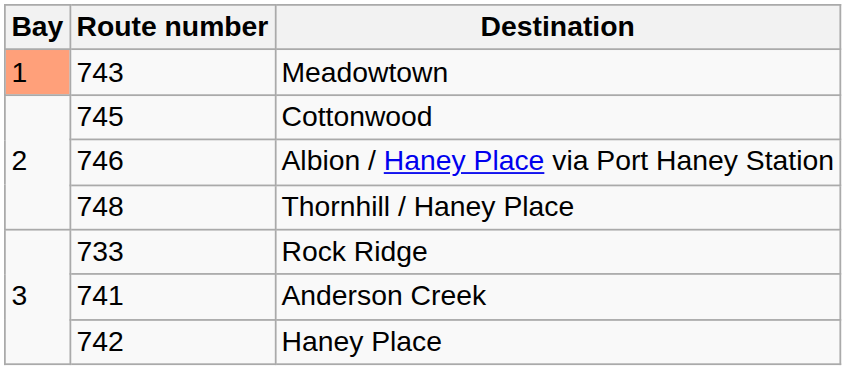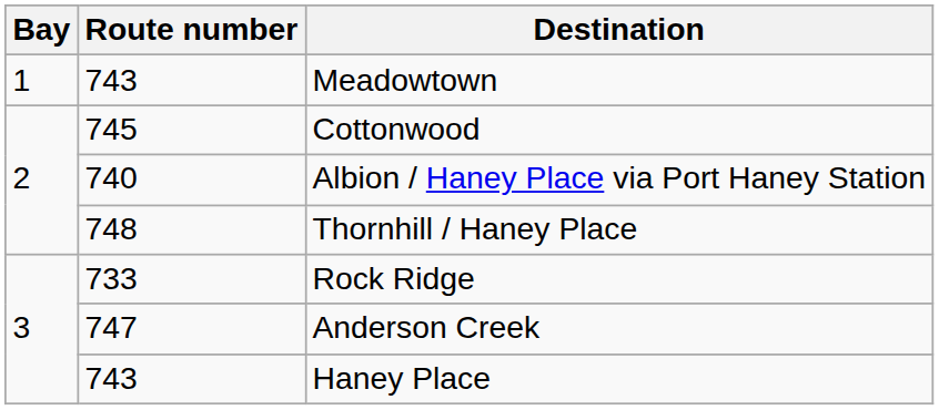 <table class="wikitable">
 <tr>
 <th>Bay</th>
 <th>Route number</th>
 <th>Destination</th>
 </tr>
 <tr>
-<td style="background: lightsalmon;">1</td>
+<td>1</td>
 <td>743</td>
 <td>Meadowtown</td>
 </tr>
 <tr>
 <td rowspan="3">2</td>
 <td>745</td>
 <td>Cottonwood</td>
 </tr>
 <tr>
-<td>746</td>
+<td>740</td>
 <td>Albion / <a href='#'>Haney Place</a> via Port Haney Station</td>
 </tr>
 <tr>
 <td>748</td>
 <td>Thornhill / Haney Place</td>
 </tr>
 <tr>
 <td rowspan="3">3</td>
 <td>733</td>
 <td>Rock Ridge</td>
 </tr>
 <tr>
-<td>741</td>
+<td>747</td>
 <td>Anderson Creek</td>
 </tr>
 <tr>
-<td>742</td>
+<td>743</td>
 <td>Haney Place</td>
 </tr>
 </table>
